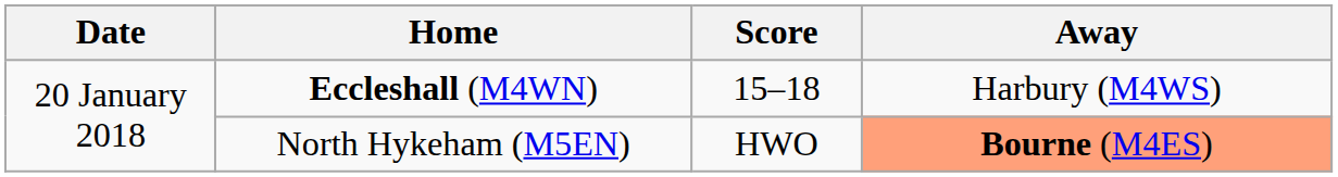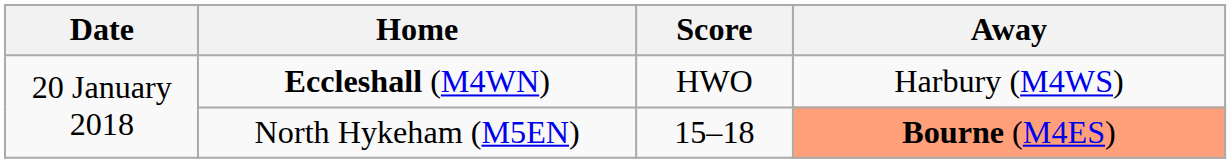 <table class="wikitable" style="text-align: center">
 <tr>
 <th width=100>Date</th>
 <th width=250>Home</th>
 <th width=80>Score</th>
 <th width=250>Away</th>
 </tr>
 <tr>
 <td rowspan=2>20 January 2018</td>
 <td><strong>Eccleshall</strong> (<a href='#'>M4WN</a>)</td>
-<td>15–18</td>
+<td>HWO</td>
 <td>Harbury (<a href='#'>M4WS</a>)</td>
 </tr>
 <tr>
 <td>North Hykeham (<a href='#'>M5EN</a>)</td>
-<td>HWO</td>
+<td>15–18</td>
 <td style="background: lightsalmon;"><strong>Bourne</strong> (<a href='#'>M4ES</a>)</td>
 </tr>
 </table>
